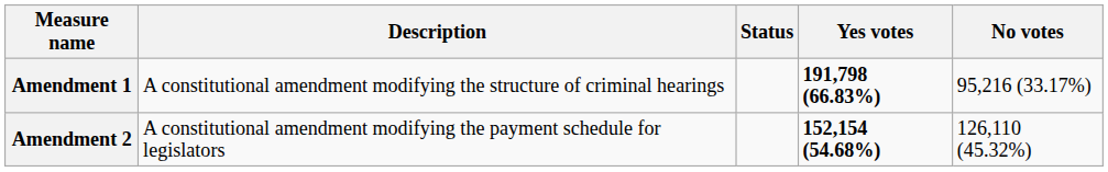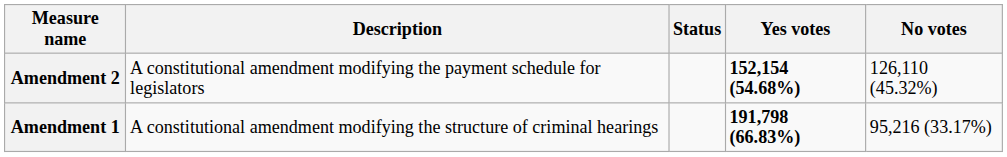 <table class="wikitable sortable plainrowheaders" style="width:100%">
 <tr>
 <th scope="col">Measure name</th>
 <th class="unsortable" scope="col">Description</th>
 <th scope="col">Status</th>
 <th scope="col">Yes votes</th>
 <th scope="col">No votes</th>
 </tr>
 <tr>
+<th scope="row">Amendment 2</th>
+<td>A constitutional amendment modifying the payment schedule for legislators</td>
+<td></td>
+<td><strong>152,154 (54.68%)</strong></td>
+<td>126,110 (45.32%)</td>
+</tr>
+<tr>
 <th scope="row">Amendment 1</th>
 <td>A constitutional amendment modifying the structure of criminal hearings</td>
 <td></td>
 <td><strong>191,798 (66.83%)</strong></td>
 <td>95,216 (33.17%)</td>
 </tr>
-<tr>
-<th scope="row">Amendment 2</th>
-<td>A constitutional amendment modifying the payment schedule for legislators</td>
-<td></td>
-<td><strong>152,154 (54.68%)</strong></td>
-<td>126,110 (45.32%)</td>
-</tr>
 </table>
